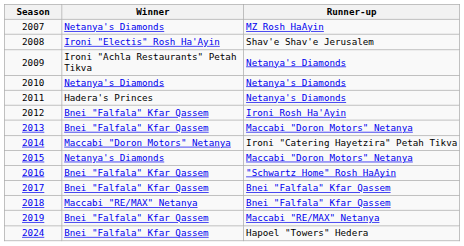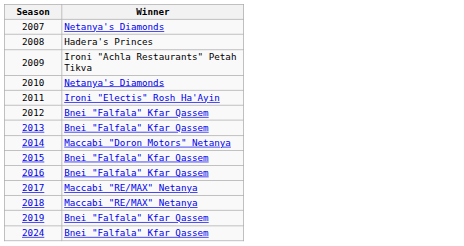 <table class="wikitable" style="text-align:left;">
 <tr>
 <th width="75">Season</th>
 <th width="250">Winner</th>
-<th !width="250">Runner-up</th>
 </tr>
 <tr>
 <td align="center">2007</td>
 <td><a href='#'>Netanya's Diamonds</a></td>
-<td><a href='#'>MZ Rosh HaAyin</a></td>
 </tr>
 <tr>
 <td align="center">2008</td>
-<td><a href='#'>Ironi "Electis" Rosh Ha'Ayin</a></td>
-<td>Shav'e Shav'e Jerusalem</td>
+<td>Hadera's Princes</td>
 </tr>
 <tr>
 <td align="center">2009</td>
 <td>Ironi "Achla Restaurants" Petah Tikva</td>
-<td><a href='#'>Netanya's Diamonds</a></td>
 </tr>
 <tr>
 <td align="center">2010</td>
 <td><a href='#'>Netanya's Diamonds</a></td>
-<td><a href='#'>Netanya's Diamonds</a></td>
 </tr>
 <tr>
 <td align="center">2011</td>
-<td>Hadera's Princes</td>
-<td><a href='#'>Netanya's Diamonds</a></td>
+<td><a href='#'>Ironi "Electis" Rosh Ha'Ayin</a></td>
 </tr>
 <tr>
 <td align="center">2012</td>
 <td><a href='#'>Bnei "Falfala" Kfar Qassem</a></td>
-<td><a href='#'>Ironi Rosh Ha'Ayin</a></td>
 </tr>
 <tr>
 <td align="center"><a href='#'>2013</a></td>
 <td><a href='#'>Bnei "Falfala" Kfar Qassem</a></td>
-<td><a href='#'>Maccabi "Doron Motors" Netanya</a></td>
 </tr>
 <tr>
 <td align="center"><a href='#'>2014</a></td>
 <td><a href='#'>Maccabi "Doron Motors" Netanya</a></td>
-<td>Ironi "Catering Hayetzira" Petah Tikva</td>
 </tr>
 <tr>
 <td align="center"><a href='#'>2015</a></td>
-<td><a href='#'>Netanya's Diamonds</a></td>
-<td><a href='#'>Maccabi "Doron Motors" Netanya</a></td>
+<td><a href='#'>Bnei "Falfala" Kfar Qassem</a></td>
 </tr>
 <tr>
 <td align="center"><a href='#'>2016</a></td>
 <td><a href='#'>Bnei "Falfala" Kfar Qassem</a></td>
-<td><a href='#'>"Schwartz Home" Rosh HaAyin</a></td>
 </tr>
 <tr>
 <td align="center"><a href='#'>2017</a></td>
-<td><a href='#'>Bnei "Falfala" Kfar Qassem</a></td>
-<td><a href='#'>Bnei "Falfala" Kfar Qassem</a></td>
+<td><a href='#'>Maccabi "RE/MAX" Netanya</a></td>
 </tr>
 <tr>
 <td align="center"><a href='#'>2018</a></td>
 <td><a href='#'>Maccabi "RE/MAX" Netanya</a></td>
-<td><a href='#'>Bnei "Falfala" Kfar Qassem</a></td>
 </tr>
 <tr>
 <td align="center"><a href='#'>2019</a></td>
 <td><a href='#'>Bnei "Falfala" Kfar Qassem</a></td>
-<td><a href='#'>Maccabi "RE/MAX" Netanya</a></td>
 </tr>
 <tr>
 <td align="center"><a href='#'>2024</a></td>
 <td><a href='#'>Bnei "Falfala" Kfar Qassem</a></td>
-<td>Hapoel "Towers" Hedera</td>
 </tr>
 </table>
